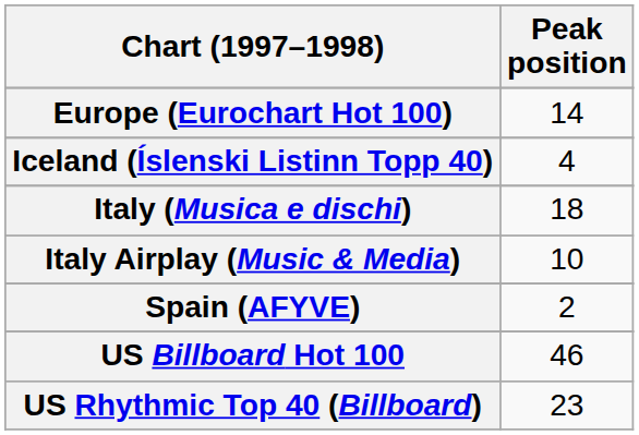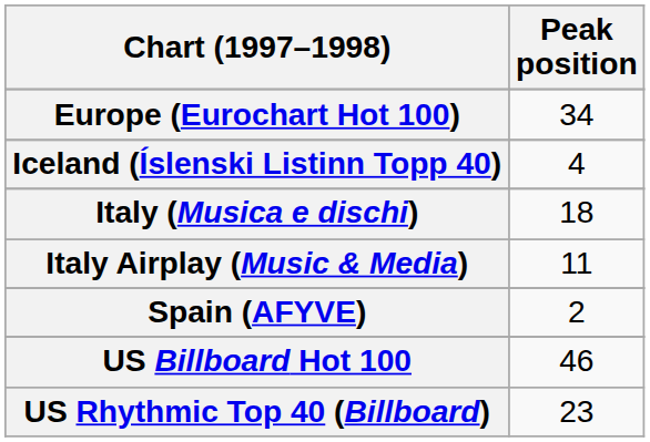 <table class="wikitable sortable plainrowheaders" style="text-align:center">
 <tr>
 <th>Chart (1997–1998)</th>
 <th>Peak<br>position</th>
 </tr>
 <tr>
 </tr>
 <tr>
 </tr>
 <tr>
 </tr>
 <tr>
 <th scope="row">Europe (<a href='#'>Eurochart Hot 100</a>)</th>
-<td>14</td>
+<td>34</td>
 </tr>
 <tr>
 </tr>
 <tr>
 </tr>
 <tr>
 </tr>
 <tr>
 <th scope="row">Iceland (<a href='#'>Íslenski Listinn Topp 40</a>)</th>
 <td>4</td>
 </tr>
 <tr>
 </tr>
 <tr>
 <th scope="row">Italy (<em><a href='#'>Musica e dischi</a></em>)</th>
 <td>18</td>
 </tr>
 <tr>
 <th scope="row">Italy Airplay (<em><a href='#'>Music & Media</a></em>)</th>
-<td>10</td>
+<td>11</td>
 </tr>
 <tr>
 </tr>
 <tr>
 </tr>
 <tr>
 </tr>
 <tr>
 </tr>
 <tr>
 <th scope="row">Spain (<a href='#'>AFYVE</a>)</th>
 <td>2</td>
 </tr>
 <tr>
 </tr>
 <tr>
 </tr>
 <tr>
 </tr>
 <tr>
 </tr>
 <tr>
 <th scope="row">US <a href='#'><em>Billboard</em> Hot 100</a></th>
 <td>46</td>
 </tr>
 <tr>
 <th scope="row">US <a href='#'>Rhythmic Top 40</a> (<em><a href='#'>Billboard</a></em>)</th>
 <td>23</td>
 </tr>
 </table>
